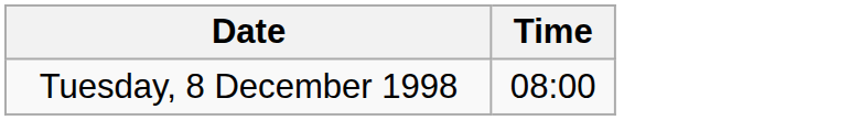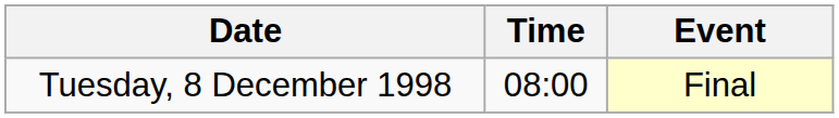 <table class = "wikitable" style="text-align:center;">
 <tr>
 <th width=220>Date</th>
 <th width=50>Time</th>
+<th width=100>Event</th>
 </tr>
 <tr>
 <td>Tuesday, 8 December 1998</td>
 <td>08:00</td>
+<td bgcolor=ffffcc>Final</td>
 </tr>
 </table>
